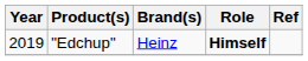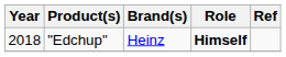 <table class="wikitable">
 <tr>
 <th>Year</th>
 <th>Product(s)</th>
 <th>Brand(s)</th>
 <th>Role</th>
 <th>Ref</th>
 </tr>
 <tr>
-<td>2019</td>
+<td>2018</td>
 <td>"Edchup"</td>
 <td><a href='#'>Heinz</a></td>
 <td><strong>Himself</strong></td>
 <td></td>
 </tr>
 <tr>
 </tr>
 </table>
